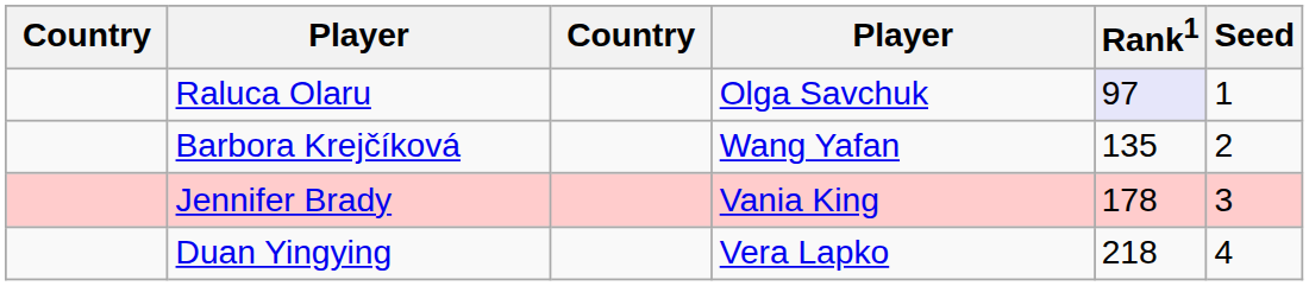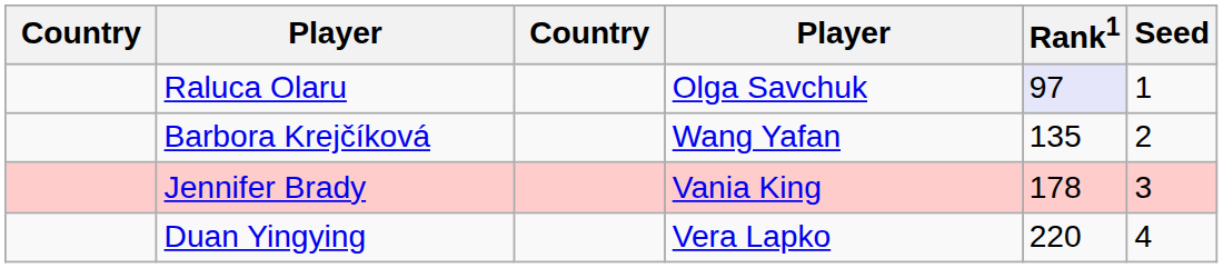 <table class="sortable wikitable">
 <tr>
 <th width="70">Country</th>
 <th width="175">Player</th>
 <th width="70">Country</th>
 <th width="175">Player</th>
 <th>Rank<sup>1</sup></th>
 <th>Seed</th>
 </tr>
 <tr>
 <td></td>
 <td><a href='#'>Raluca Olaru</a></td>
 <td></td>
 <td><a href='#'>Olga Savchuk</a></td>
 <td style="background: lavender;">97</td>
 <td>1</td>
 </tr>
 <tr>
 <td></td>
 <td><a href='#'>Barbora Krejčíková</a></td>
 <td></td>
 <td><a href='#'>Wang Yafan</a></td>
 <td>135</td>
 <td>2</td>
 </tr>
 <tr style="background:#fcc;">
 <td></td>
 <td><a href='#'>Jennifer Brady</a></td>
 <td></td>
 <td><a href='#'>Vania King</a></td>
 <td>178</td>
 <td>3</td>
 </tr>
 <tr>
 <td></td>
 <td><a href='#'>Duan Yingying</a></td>
 <td></td>
 <td><a href='#'>Vera Lapko</a></td>
-<td>218</td>
+<td>220</td>
 <td>4</td>
 </tr>
 </table>
